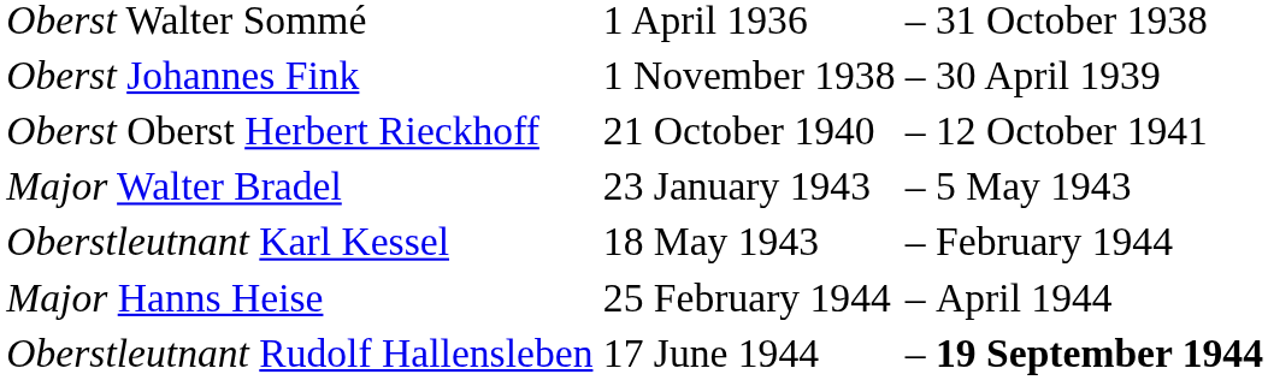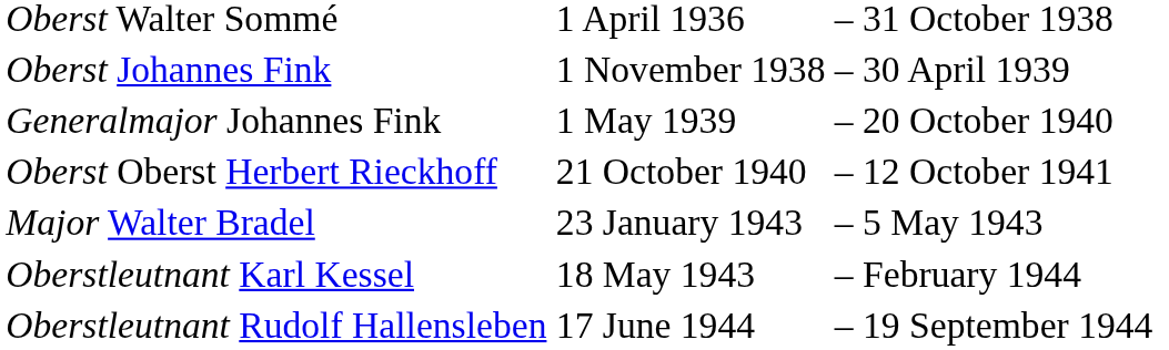 <table>
 <tr>
 <td><em>Oberst</em> Walter Sommé</td>
 <td>1 April 1936</td>
 <td>–</td>
 <td>31 October 1938</td>
 </tr>
 <tr>
 <td><em>Oberst</em> <a href='#'>Johannes Fink</a></td>
 <td>1 November 1938</td>
 <td>–</td>
 <td>30 April 1939</td>
+</tr>
+<tr>
+<td><em>Generalmajor</em> Johannes Fink</td>
+<td>1 May 1939</td>
+<td>–</td>
+<td>20 October 1940</td>
 </tr>
 <tr>
 <td><em>Oberst</em> Oberst <a href='#'>Herbert Rieckhoff</a></td>
 <td>21 October 1940</td>
 <td>–</td>
 <td>12 October 1941</td>
 </tr>
 <tr>
 <td><em>Major</em> <a href='#'>Walter Bradel</a></td>
 <td>23 January 1943</td>
 <td>–</td>
 <td>5 May 1943</td>
 </tr>
 <tr>
 <td><em>Oberstleutnant</em> <a href='#'>Karl Kessel</a></td>
 <td>18 May 1943</td>
 <td>–</td>
 <td>February 1944</td>
 </tr>
 <tr>
-<td><em>Major</em> <a href='#'>Hanns Heise</a></td>
-<td>25 February 1944</td>
-<td>–</td>
-<td>April 1944</td>
-</tr>
-<tr>
 <td><em>Oberstleutnant</em> <a href='#'>Rudolf Hallensleben</a></td>
 <td>17 June 1944</td>
 <td>–</td>
-<td><strong>19 September 1944</strong></td>
+<td>19 September 1944</td>
 </tr>
 </table>
